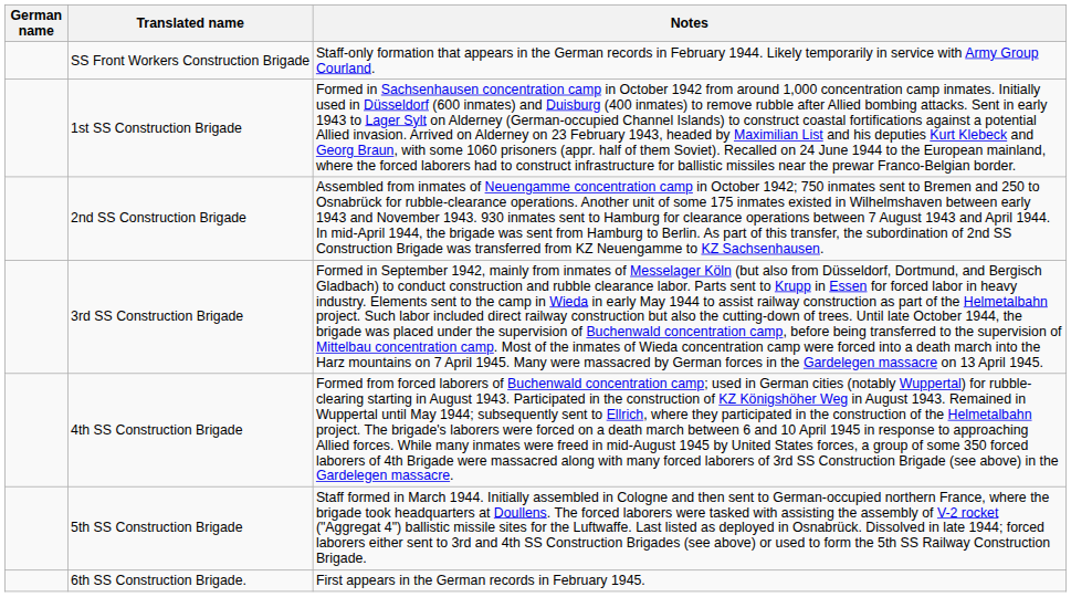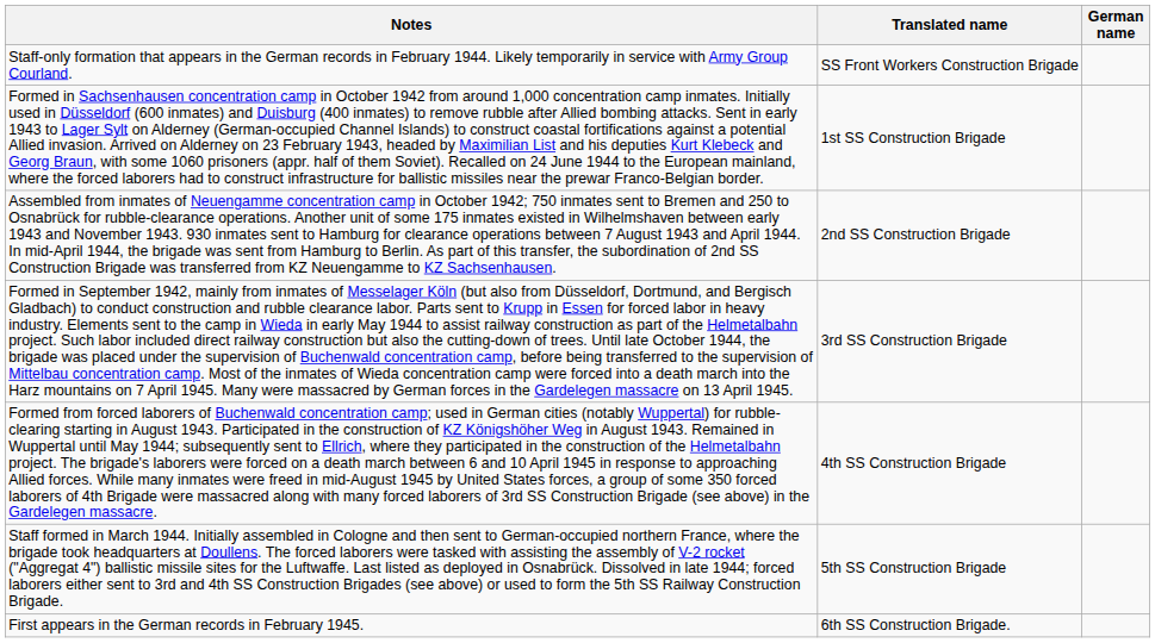 <table class="wikitable">
 <tr>
+<th>Notes</th>
+<th>Translated name</th>
 <th>German name</th>
-<th>Translated name</th>
-<th>Notes</th>
 </tr>
 <tr>
+<td>Staff-only formation that appears in the German records in February 1944. Likely temporarily in service with <a href='#'>Army Group Courland</a>.</td>
+<td style="white-space: nowrap;">SS Front Workers Construction Brigade</td>
 <td style="white-space: nowrap;"></td>
-<td style="white-space: nowrap;">SS Front Workers Construction Brigade</td>
-<td>Staff-only formation that appears in the German records in February 1944. Likely temporarily in service with <a href='#'>Army Group Courland</a>.</td>
 </tr>
 <tr>
+<td>Formed in <a href='#'>Sachsenhausen concentration camp</a> in October 1942 from around 1,000 concentration camp inmates. Initially used in <a href='#'>Düsseldorf</a> (600 inmates) and <a href='#'>Duisburg</a> (400 inmates) to remove rubble after Allied bombing attacks. Sent in early 1943 to <a href='#'>Lager Sylt</a> on Alderney (German-occupied Channel Islands) to construct coastal fortifications against a potential Allied invasion. Arrived on Alderney on 23 February 1943, headed by <a href='#'>Maximilian List</a> and his deputies <a href='#'>Kurt Klebeck</a> and <a href='#'>Georg Braun</a>, with some 1060 prisoners (appr. half of them Soviet). Recalled on 24 June 1944 to the European mainland, where the forced laborers had to construct infrastructure for ballistic missiles near the prewar Franco-Belgian border.</td>
+<td>1st SS Construction Brigade</td>
 <td></td>
-<td>1st SS Construction Brigade</td>
-<td>Formed in <a href='#'>Sachsenhausen concentration camp</a> in October 1942 from around 1,000 concentration camp inmates. Initially used in <a href='#'>Düsseldorf</a> (600 inmates) and <a href='#'>Duisburg</a> (400 inmates) to remove rubble after Allied bombing attacks. Sent in early 1943 to <a href='#'>Lager Sylt</a> on Alderney (German-occupied Channel Islands) to construct coastal fortifications against a potential Allied invasion. Arrived on Alderney on 23 February 1943, headed by <a href='#'>Maximilian List</a> and his deputies <a href='#'>Kurt Klebeck</a> and <a href='#'>Georg Braun</a>, with some 1060 prisoners (appr. half of them Soviet). Recalled on 24 June 1944 to the European mainland, where the forced laborers had to construct infrastructure for ballistic missiles near the prewar Franco-Belgian border.</td>
 </tr>
 <tr>
+<td>Assembled from inmates of <a href='#'>Neuengamme concentration camp</a> in October 1942; 750 inmates sent to Bremen and 250 to Osnabrück for rubble-clearance operations. Another unit of some 175 inmates existed in Wilhelmshaven between early 1943 and November 1943. 930 inmates sent to Hamburg for clearance operations between 7 August 1943 and April 1944. In mid-April 1944, the brigade was sent from Hamburg to Berlin. As part of this transfer, the subordination of 2nd SS Construction Brigade was transferred from KZ Neuengamme to <a href='#'>KZ Sachsenhausen</a>.</td>
+<td>2nd SS Construction Brigade</td>
 <td></td>
-<td>2nd SS Construction Brigade</td>
-<td>Assembled from inmates of <a href='#'>Neuengamme concentration camp</a> in October 1942; 750 inmates sent to Bremen and 250 to Osnabrück for rubble-clearance operations. Another unit of some 175 inmates existed in Wilhelmshaven between early 1943 and November 1943. 930 inmates sent to Hamburg for clearance operations between 7 August 1943 and April 1944. In mid-April 1944, the brigade was sent from Hamburg to Berlin. As part of this transfer, the subordination of 2nd SS Construction Brigade was transferred from KZ Neuengamme to <a href='#'>KZ Sachsenhausen</a>.</td>
 </tr>
 <tr>
+<td>Formed in September 1942, mainly from inmates of <a href='#'>Messelager Köln</a> (but also from Düsseldorf, Dortmund, and Bergisch Gladbach) to conduct construction and rubble clearance labor. Parts sent to <a href='#'>Krupp</a> in <a href='#'>Essen</a> for forced labor in heavy industry. Elements sent to the camp in <a href='#'>Wieda</a> in early May 1944 to assist railway construction as part of the <a href='#'>Helmetalbahn</a> project. Such labor included direct railway construction but also the cutting-down of trees. Until late October 1944, the brigade was placed under the supervision of <a href='#'>Buchenwald concentration camp</a>, before being transferred to the supervision of <a href='#'>Mittelbau concentration camp</a>. Most of the inmates of Wieda concentration camp were forced into a death march into the Harz mountains on 7 April 1945. Many were massacred by German forces in the <a href='#'>Gardelegen massacre</a> on 13 April 1945.</td>
+<td>3rd SS Construction Brigade</td>
 <td></td>
-<td>3rd SS Construction Brigade</td>
-<td>Formed in September 1942, mainly from inmates of <a href='#'>Messelager Köln</a> (but also from Düsseldorf, Dortmund, and Bergisch Gladbach) to conduct construction and rubble clearance labor. Parts sent to <a href='#'>Krupp</a> in <a href='#'>Essen</a> for forced labor in heavy industry. Elements sent to the camp in <a href='#'>Wieda</a> in early May 1944 to assist railway construction as part of the <a href='#'>Helmetalbahn</a> project. Such labor included direct railway construction but also the cutting-down of trees. Until late October 1944, the brigade was placed under the supervision of <a href='#'>Buchenwald concentration camp</a>, before being transferred to the supervision of <a href='#'>Mittelbau concentration camp</a>. Most of the inmates of Wieda concentration camp were forced into a death march into the Harz mountains on 7 April 1945. Many were massacred by German forces in the <a href='#'>Gardelegen massacre</a> on 13 April 1945.</td>
 </tr>
 <tr>
+<td>Formed from forced laborers of <a href='#'>Buchenwald concentration camp</a>; used in German cities (notably <a href='#'>Wuppertal</a>) for rubble-clearing starting in August 1943. Participated in the construction of <a href='#'>KZ Königshöher Weg</a> in August 1943. Remained in Wuppertal until May 1944; subsequently sent to <a href='#'>Ellrich</a>, where they participated in the construction of the <a href='#'>Helmetalbahn</a> project. The brigade's laborers were forced on a death march between 6 and 10 April 1945 in response to approaching Allied forces. While many inmates were freed in mid-August 1945 by United States forces, a group of some 350 forced laborers of 4th Brigade were massacred along with many forced laborers of 3rd SS Construction Brigade (see above) in the <a href='#'>Gardelegen massacre</a>.</td>
+<td>4th SS Construction Brigade</td>
 <td></td>
-<td>4th SS Construction Brigade</td>
-<td>Formed from forced laborers of <a href='#'>Buchenwald concentration camp</a>; used in German cities (notably <a href='#'>Wuppertal</a>) for rubble-clearing starting in August 1943. Participated in the construction of <a href='#'>KZ Königshöher Weg</a> in August 1943. Remained in Wuppertal until May 1944; subsequently sent to <a href='#'>Ellrich</a>, where they participated in the construction of the <a href='#'>Helmetalbahn</a> project. The brigade's laborers were forced on a death march between 6 and 10 April 1945 in response to approaching Allied forces. While many inmates were freed in mid-August 1945 by United States forces, a group of some 350 forced laborers of 4th Brigade were massacred along with many forced laborers of 3rd SS Construction Brigade (see above) in the <a href='#'>Gardelegen massacre</a>.</td>
 </tr>
 <tr>
+<td>Staff formed in March 1944. Initially assembled in Cologne and then sent to German-occupied northern France, where the brigade took headquarters at <a href='#'>Doullens</a>. The forced laborers were tasked with assisting the assembly of <a href='#'>V-2 rocket</a> ("Aggregat 4") ballistic missile sites for the Luftwaffe. Last listed as deployed in Osnabrück. Dissolved in late 1944; forced laborers either sent to 3rd and 4th SS Construction Brigades (see above) or used to form the 5th SS Railway Construction Brigade.</td>
+<td>5th SS Construction Brigade</td>
 <td></td>
-<td>5th SS Construction Brigade</td>
-<td>Staff formed in March 1944. Initially assembled in Cologne and then sent to German-occupied northern France, where the brigade took headquarters at <a href='#'>Doullens</a>. The forced laborers were tasked with assisting the assembly of <a href='#'>V-2 rocket</a> ("Aggregat 4") ballistic missile sites for the Luftwaffe. Last listed as deployed in Osnabrück. Dissolved in late 1944; forced laborers either sent to 3rd and 4th SS Construction Brigades (see above) or used to form the 5th SS Railway Construction Brigade.</td>
 </tr>
 <tr>
+<td>First appears in the German records in February 1945.</td>
+<td>6th SS Construction Brigade.</td>
 <td></td>
-<td>6th SS Construction Brigade.</td>
-<td>First appears in the German records in February 1945.</td>
 </tr>
 </table>
